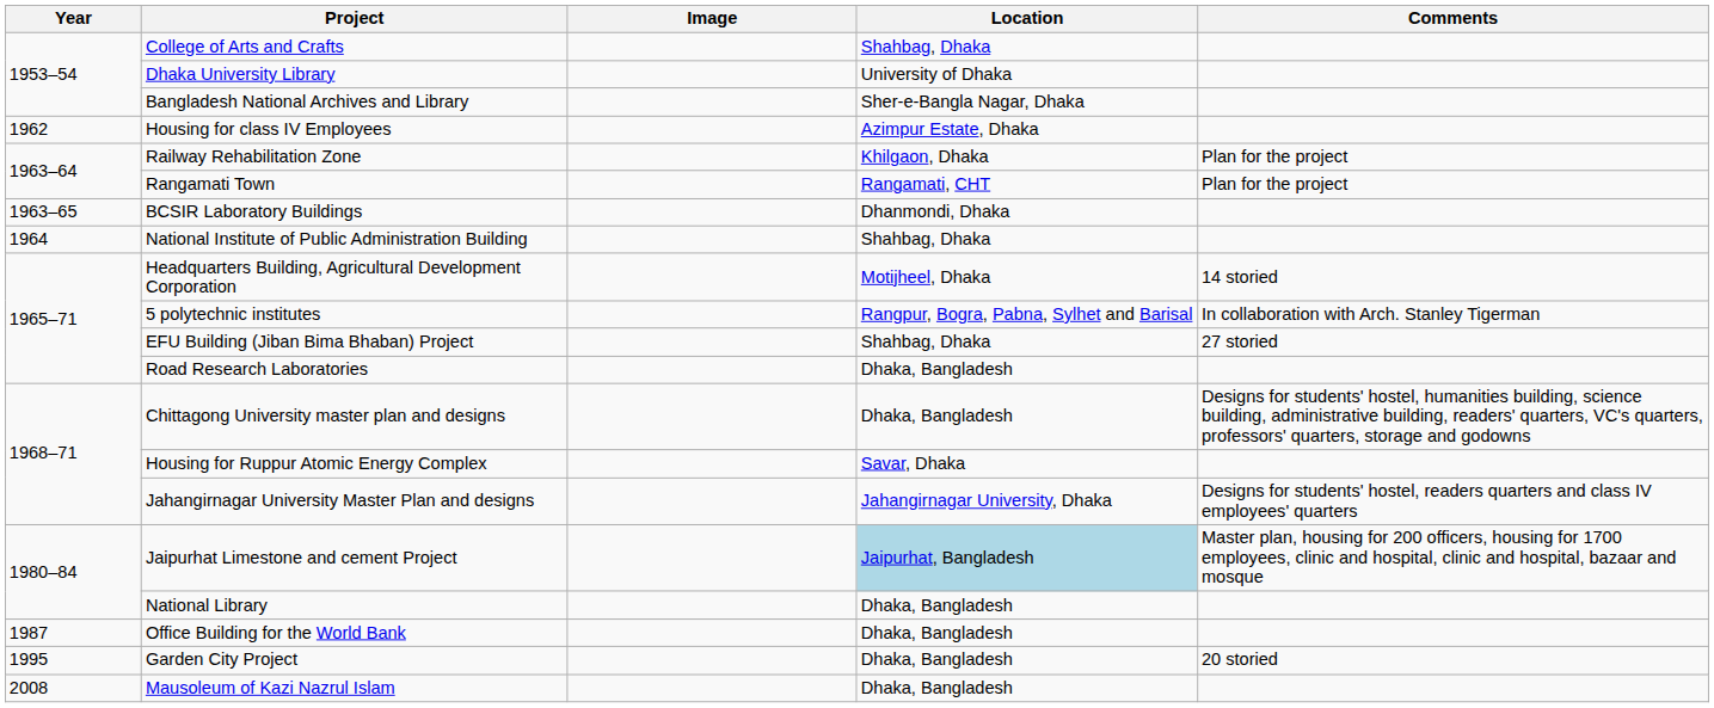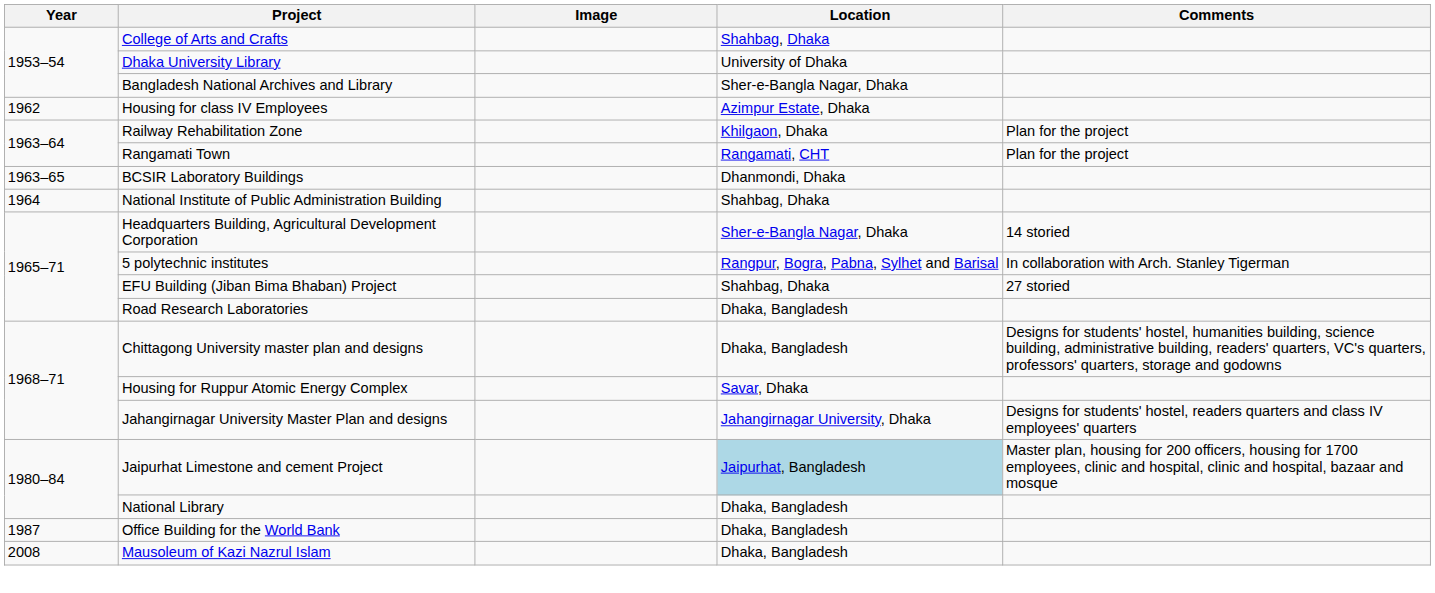 <table class="wikitable">
 <tr>
 <th style="width:8%;">Year</th>
 <th style="width:25%;">Project</th>
 <th style="width:17%;">Image</th>
 <th style="width:20%;">Location</th>
 <th style="width:30%;">Comments</th>
 </tr>
 <tr>
 <td rowspan="3">1953–54</td>
 <td><a href='#'>College of Arts and Crafts</a></td>
 <td></td>
 <td><a href='#'>Shahbag</a>, <a href='#'>Dhaka</a></td>
 <td></td>
 </tr>
 <tr>
 <td><a href='#'>Dhaka University Library</a></td>
 <td></td>
 <td>University of Dhaka</td>
 <td></td>
 </tr>
 <tr>
 <td>Bangladesh National Archives and Library</td>
 <td><br></td>
 <td>Sher-e-Bangla Nagar, Dhaka</td>
 <td></td>
 </tr>
 <tr>
 <td>1962</td>
 <td>Housing for class IV Employees</td>
 <td></td>
 <td><a href='#'>Azimpur Estate</a>, Dhaka</td>
 <td></td>
 </tr>
 <tr>
 <td rowspan="2">1963–64</td>
 <td>Railway Rehabilitation Zone</td>
 <td></td>
 <td><a href='#'>Khilgaon</a>, Dhaka</td>
 <td>Plan for the project</td>
 </tr>
 <tr>
 <td>Rangamati Town</td>
 <td></td>
 <td><a href='#'>Rangamati</a>, <a href='#'>CHT</a></td>
 <td>Plan for the project</td>
 </tr>
 <tr>
 <td>1963–65</td>
 <td>BCSIR Laboratory Buildings</td>
 <td></td>
 <td>Dhanmondi, Dhaka</td>
 <td></td>
 </tr>
 <tr>
 <td>1964</td>
 <td>National Institute of Public Administration Building</td>
 <td></td>
 <td>Shahbag, Dhaka</td>
 <td></td>
 </tr>
 <tr>
 <td rowspan="4">1965–71</td>
 <td>Headquarters Building, Agricultural Development Corporation</td>
 <td></td>
-<td><a href='#'>Motijheel</a>, Dhaka</td>
+<td><a href='#'>Sher-e-Bangla Nagar</a>, Dhaka</td>
 <td>14 storied</td>
 </tr>
 <tr>
 <td>5 polytechnic institutes</td>
 <td></td>
 <td><a href='#'>Rangpur</a>, <a href='#'>Bogra</a>, <a href='#'>Pabna</a>, <a href='#'>Sylhet</a> and <a href='#'>Barisal</a></td>
 <td>In collaboration with Arch. Stanley Tigerman</td>
 </tr>
 <tr>
 <td>EFU Building (Jiban Bima Bhaban) Project</td>
 <td></td>
 <td>Shahbag, Dhaka</td>
 <td>27 storied</td>
 </tr>
 <tr>
 <td>Road Research Laboratories</td>
 <td></td>
 <td>Dhaka, Bangladesh</td>
 <td></td>
 </tr>
 <tr>
 <td rowspan="3">1968–71</td>
 <td>Chittagong University master plan and designs</td>
 <td></td>
 <td>Dhaka, Bangladesh</td>
 <td>Designs for students' hostel, humanities building, science building, administrative building, readers' quarters, VC's quarters, professors' quarters, storage and godowns</td>
 </tr>
 <tr>
 <td>Housing for Ruppur Atomic Energy Complex</td>
 <td></td>
 <td><a href='#'>Savar</a>, Dhaka</td>
 <td></td>
 </tr>
 <tr>
 <td>Jahangirnagar University Master Plan and designs</td>
 <td></td>
 <td><a href='#'>Jahangirnagar University</a>, Dhaka</td>
 <td>Designs for students' hostel, readers quarters and class IV employees' quarters</td>
 </tr>
 <tr>
 <td rowspan="2">1980–84</td>
 <td>Jaipurhat Limestone and cement Project</td>
 <td></td>
 <td style="background: lightblue;"><a href='#'>Jaipurhat</a>, Bangladesh</td>
 <td>Master plan, housing for 200 officers, housing for 1700 employees, clinic and hospital, clinic and hospital, bazaar and mosque</td>
 </tr>
 <tr>
 <td>National Library</td>
 <td></td>
 <td>Dhaka, Bangladesh</td>
 <td></td>
 </tr>
 <tr>
 <td>1987</td>
 <td>Office Building for the <a href='#'>World Bank</a></td>
 <td></td>
 <td>Dhaka, Bangladesh</td>
 <td></td>
 </tr>
 <tr>
-<td>1995</td>
-<td>Garden City Project</td>
-<td></td>
-<td>Dhaka, Bangladesh</td>
-<td>20 storied</td>
-</tr>
-<tr>
 <td>2008</td>
 <td><a href='#'>Mausoleum of Kazi Nazrul Islam</a></td>
 <td></td>
 <td>Dhaka, Bangladesh</td>
 <td></td>
 </tr>
 </table>
